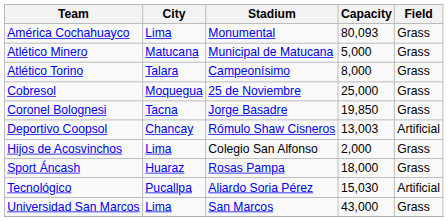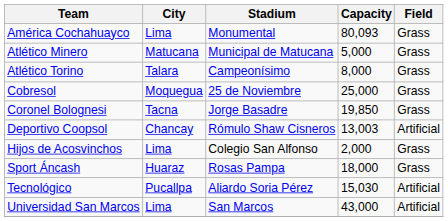 <table class="wikitable sortable">
 <tr>
 <th>Team</th>
 <th>City</th>
 <th>Stadium</th>
 <th>Capacity</th>
 <th>Field</th>
 </tr>
 <tr>
 <td><a href='#'>América Cochahuayco</a></td>
 <td><a href='#'>Lima</a></td>
 <td><a href='#'>Monumental</a></td>
 <td>80,093</td>
 <td>Grass</td>
 </tr>
 <tr>
 <td><a href='#'>Atlético Minero</a></td>
 <td><a href='#'>Matucana</a></td>
 <td><a href='#'>Municipal de Matucana</a></td>
 <td>5,000</td>
 <td>Grass</td>
 </tr>
 <tr>
 <td><a href='#'>Atlético Torino</a></td>
 <td><a href='#'>Talara</a></td>
 <td><a href='#'>Campeonísimo</a></td>
 <td>8,000</td>
 <td>Grass</td>
 </tr>
 <tr>
 <td><a href='#'>Cobresol</a></td>
 <td><a href='#'>Moquegua</a></td>
 <td><a href='#'>25 de Noviembre</a></td>
 <td>25,000</td>
 <td>Grass</td>
 </tr>
 <tr>
 <td><a href='#'>Coronel Bolognesi</a></td>
 <td><a href='#'>Tacna</a></td>
 <td><a href='#'>Jorge Basadre</a></td>
 <td>19,850</td>
 <td>Grass</td>
 </tr>
 <tr>
 <td><a href='#'>Deportivo Coopsol</a></td>
 <td><a href='#'>Chancay</a></td>
 <td><a href='#'>Rómulo Shaw Cisneros</a></td>
 <td>13,003</td>
 <td>Artificial</td>
 </tr>
 <tr>
 <td><a href='#'>Hijos de Acosvinchos</a></td>
 <td><a href='#'>Lima</a></td>
 <td>Colegio San Alfonso</td>
 <td>2,000</td>
 <td>Grass</td>
 </tr>
 <tr>
 <td><a href='#'>Sport Áncash</a></td>
 <td><a href='#'>Huaraz</a></td>
 <td><a href='#'>Rosas Pampa</a></td>
 <td>18,000</td>
 <td>Grass</td>
 </tr>
 <tr>
 <td><a href='#'>Tecnológico</a></td>
 <td><a href='#'>Pucallpa</a></td>
 <td><a href='#'>Aliardo Soria Pérez</a></td>
 <td>15,030</td>
 <td>Artificial</td>
 </tr>
 <tr>
 <td><a href='#'>Universidad San Marcos</a></td>
 <td><a href='#'>Lima</a></td>
 <td><a href='#'>San Marcos</a></td>
 <td>43,000</td>
-<td>Grass</td>
+<td>Artificial</td>
 </tr>
 <tr>
 </tr>
 </table>
